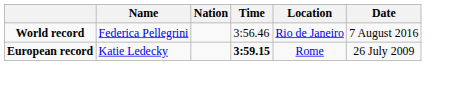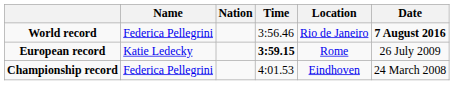 <table class=wikitable style=text-align:center>
 <tr>
 <th></th>
 <th>Name</th>
 <th>Nation</th>
 <th>Time</th>
 <th>Location</th>
 <th>Date</th>
 </tr>
 <tr>
 <td><strong>World record</strong></td>
 <td align=left><a href='#'>Federica Pellegrini</a></td>
 <td align=left></td>
 <td align=left>3:56.46</td>
 <td><a href='#'>Rio de Janeiro</a></td>
-<td>7 August 2016</td>
+<td><strong>7 August 2016</strong></td>
 </tr>
 <tr>
 <td><strong>European record</strong></td>
 <td align=left><a href='#'>Katie Ledecky</a></td>
 <td align=left></td>
 <td align=left><strong>3:59.15</strong></td>
 <td><a href='#'>Rome</a></td>
 <td>26 July 2009</td>
 </tr>
+<tr>
+<td><strong>Championship record</strong></td>
+<td align=left><a href='#'>Federica Pellegrini</a></td>
+<td align=left></td>
+<td align=left>4:01.53</td>
+<td><a href='#'>Eindhoven</a></td>
+<td>24 March 2008</td>
+</tr>
 </table>
